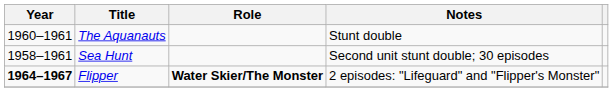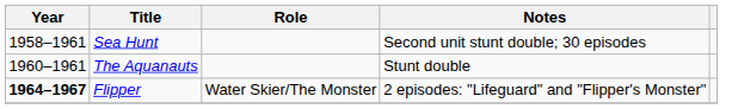 <table class="wikitable sortable">
 <tr>
 <th>Year</th>
 <th>Title</th>
 <th>Role</th>
 <th class=unsortable>Notes</th>
 <th class=unsortable></th>
 </tr>
 <tr>
+<td>1958–1961</td>
+<td><em><a href='#'>Sea Hunt</a></em></td>
+<td></td>
+<td>Second unit stunt double; 30 episodes</td>
+<td></td>
+</tr>
+<tr>
 <td>1960–1961</td>
 <td><em><a href='#'>The Aquanauts</a></em></td>
 <td></td>
 <td>Stunt double</td>
 <td></td>
 </tr>
 <tr>
-<td>1958–1961</td>
-<td><em><a href='#'>Sea Hunt</a></em></td>
-<td></td>
-<td>Second unit stunt double; 30 episodes</td>
-<td></td>
-</tr>
-<tr>
 <td><strong>1964–1967</strong></td>
 <td><em><a href='#'>Flipper</a></em></td>
-<td><strong>Water Skier/The Monster</strong></td>
+<td>Water Skier/The Monster</td>
 <td>2 episodes: "Lifeguard" and "Flipper's Monster"</td>
 <td></td>
 </tr>
 <tr>
 </tr>
 </table>
